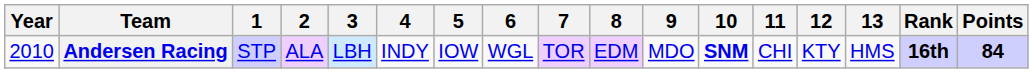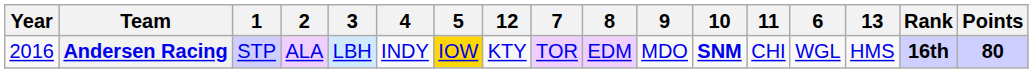 <table class="wikitable" style="text-align:center; font-size:85%">
 <tr>
 <th>Year</th>
 <th>Team</th>
 <th>1</th>
 <th>2</th>
 <th>3</th>
 <th>4</th>
 <th>5</th>
-<th>6</th>
+<th>12</th>
 <th>7</th>
 <th>8</th>
 <th>9</th>
 <th>10</th>
 <th>11</th>
-<th>12</th>
+<th>6</th>
 <th>13</th>
 <th>Rank</th>
 <th>Points</th>
 </tr>
 <tr>
-<td><a href='#'>2010</a></td>
+<td><a href='#'>2016</a></td>
 <th nowrap><a href='#'>Andersen Racing</a></th>
 <td style="background:#CFCFFF;"><a href='#'>STP</a><br></td>
 <td style="background:#EFCFFF;"><a href='#'>ALA</a><br></td>
 <td style="background:#CFEAFF;"><a href='#'>LBH</a><br></td>
 <td><a href='#'>INDY</a></td>
-<td><a href='#'>IOW</a></td>
-<td><a href='#'>WGL</a></td>
+<td style="background: gold;"><a href='#'>IOW</a></td>
+<td><a href='#'>KTY</a></td>
 <td style="background:#EFCFFF;"><a href='#'>TOR</a><br></td>
 <td style="background:#EFCFFF;"><a href='#'>EDM</a><br></td>
 <td><a href='#'>MDO</a></td>
 <td><strong><a href='#'>SNM</a></strong></td>
 <td><a href='#'>CHI</a></td>
-<td><a href='#'>KTY</a></td>
+<td><a href='#'>WGL</a></td>
 <td><a href='#'>HMS</a></td>
 <td style="background:#CFCFFF;"><strong>16th</strong></td>
-<td style="background:#CFCFFF;"><strong>84</strong></td>
+<td style="background:#CFCFFF;"><strong>80</strong></td>
 </tr>
 </table>
